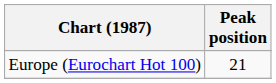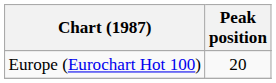 <table class="wikitable sortable">
 <tr>
 <th>Chart (1987)</th>
 <th>Peak<br>position</th>
 </tr>
 <tr>
 </tr>
 <tr>
 <td>Europe (<a href='#'>Eurochart Hot 100</a>)</td>
-<td align="center">21</td>
+<td align="center">20</td>
 </tr>
 <tr>
 </tr>
 <tr>
 </tr>
 <tr>
 </tr>
 <tr>
 </tr>
 <tr>
 </tr>
 <tr>
 </tr>
 <tr>
 </tr>
 <tr>
 </tr>
 </table>
